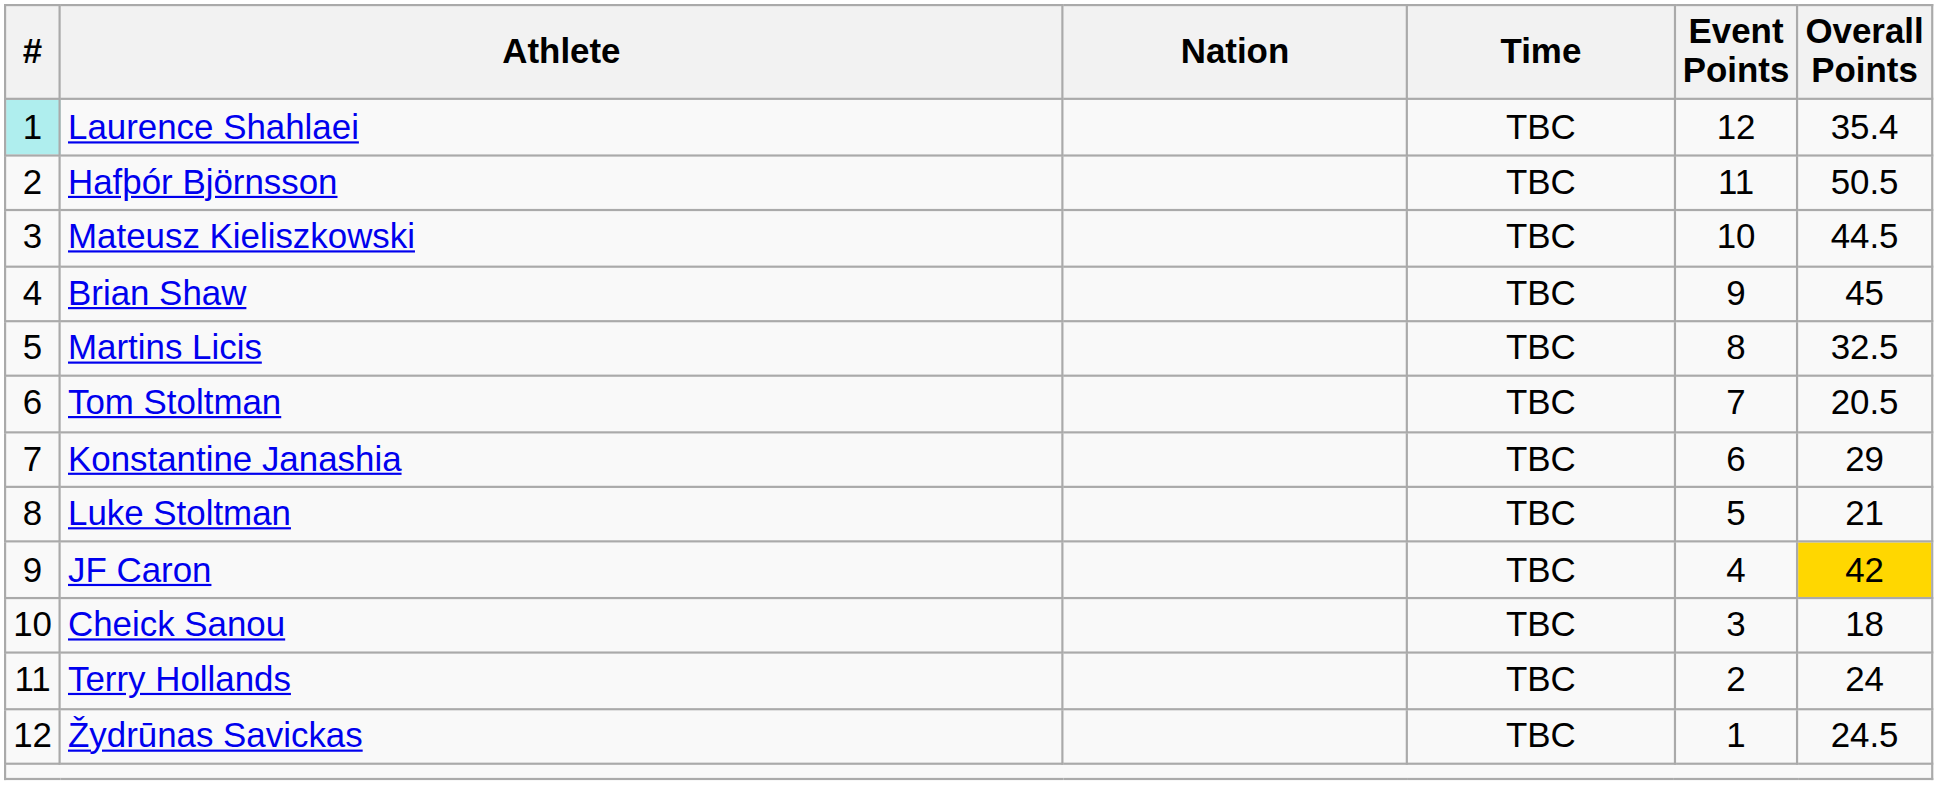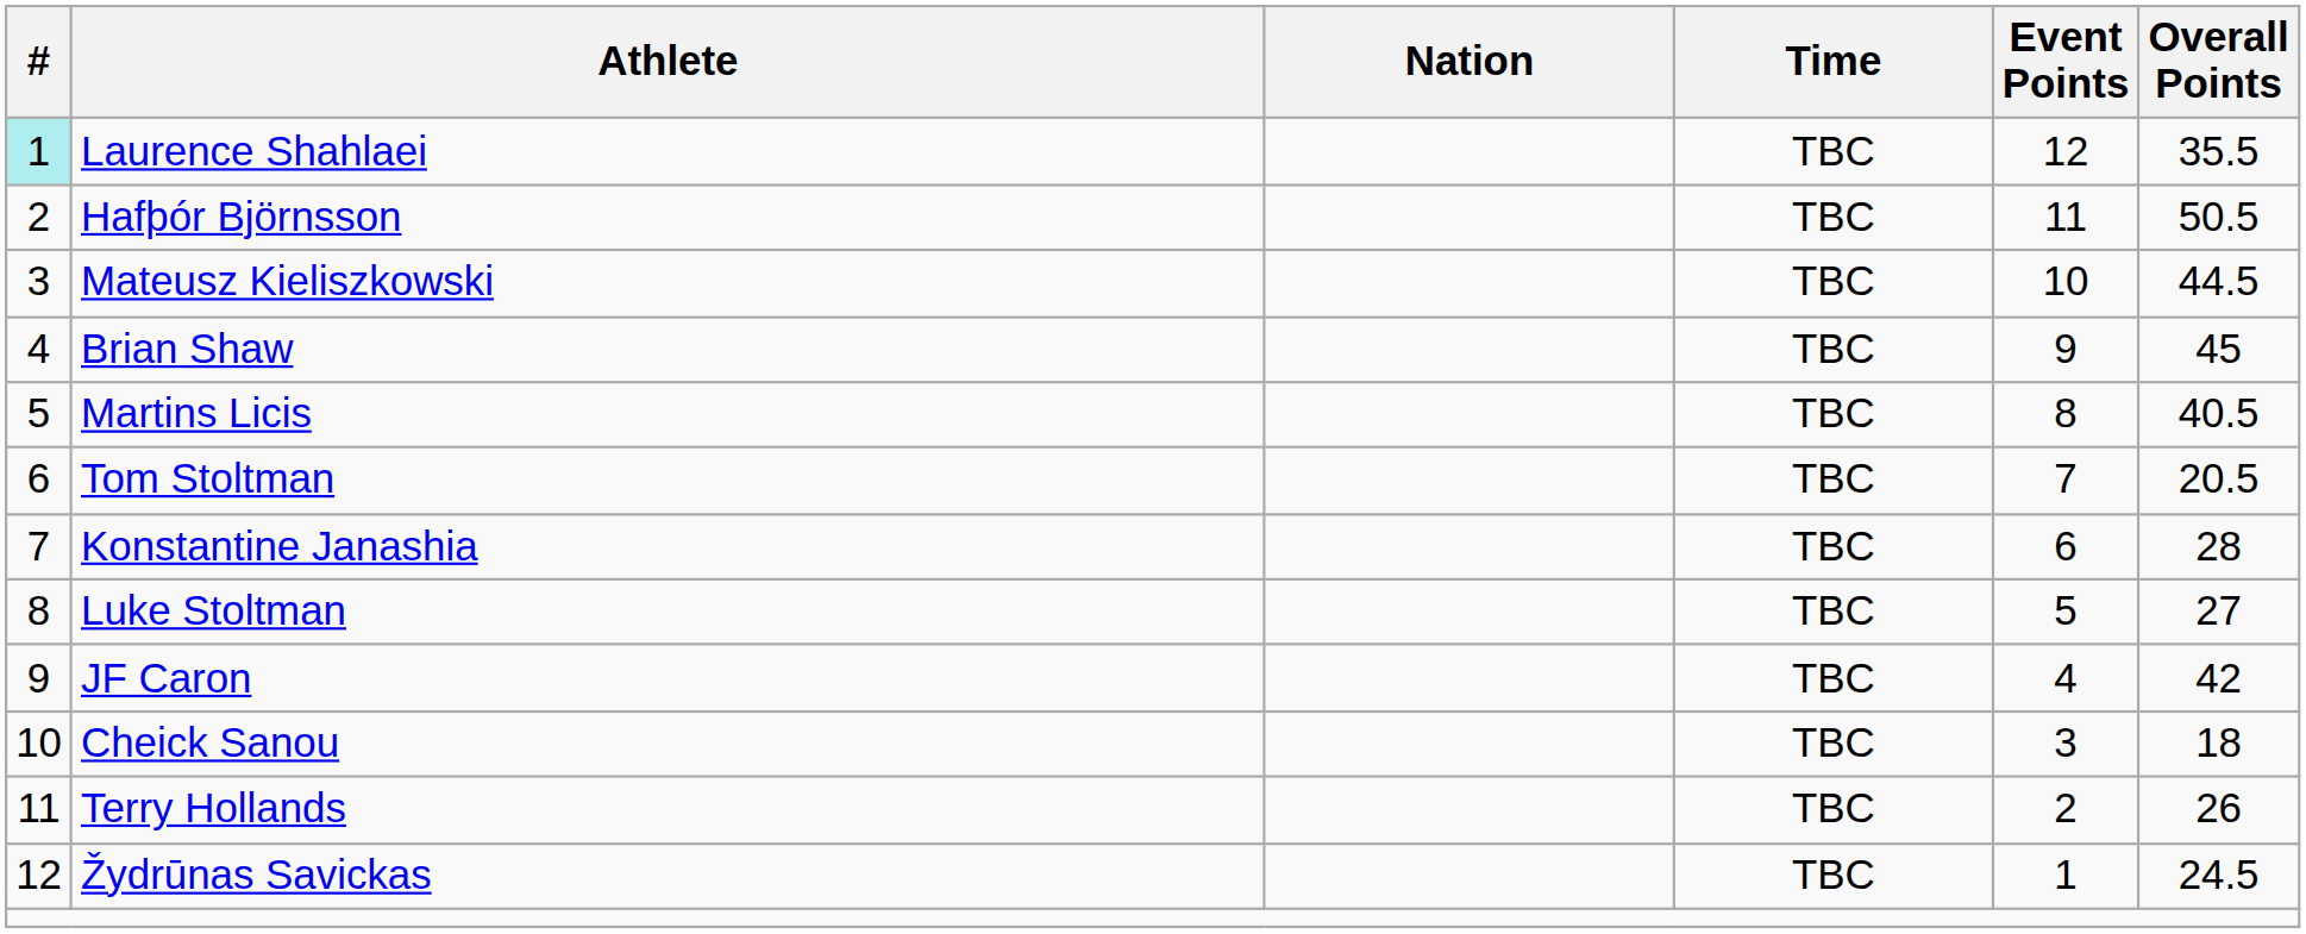 <table class="wikitable sortable" style="text-align:center;width: 70%;">
 <tr>
 <th scope="col" style="width: 10px;">#</th>
 <th scope="col">Athlete</th>
 <th scope="col">Nation</th>
 <th scope="col">Time</th>
 <th scope="col" style="width: 10px;">Event Points</th>
 <th scope="col" style="width: 10px;">Overall Points</th>
 </tr>
 <tr>
 <td style="background: paleturquoise;">1</td>
 <td align=left><a href='#'>Laurence Shahlaei</a></td>
 <td align=left></td>
 <td>TBC</td>
 <td>12</td>
-<td>35.4</td>
+<td>35.5</td>
 </tr>
 <tr>
 <td>2</td>
 <td align=left><a href='#'>Hafþór Björnsson</a></td>
 <td align=left></td>
 <td>TBC</td>
 <td>11</td>
 <td>50.5</td>
 </tr>
 <tr>
 <td>3</td>
 <td align=left><a href='#'>Mateusz Kieliszkowski</a></td>
 <td align=left></td>
 <td>TBC</td>
 <td>10</td>
 <td>44.5</td>
 </tr>
 <tr>
 <td>4</td>
 <td align=left><a href='#'>Brian Shaw</a></td>
 <td align=left></td>
 <td>TBC</td>
 <td>9</td>
 <td>45</td>
 </tr>
 <tr>
 <td>5</td>
 <td align=left><a href='#'>Martins Licis</a></td>
 <td align=left></td>
 <td>TBC</td>
 <td>8</td>
-<td>32.5</td>
+<td>40.5</td>
 </tr>
 <tr>
 <td>6</td>
 <td align=left><a href='#'>Tom Stoltman</a></td>
 <td align=left></td>
 <td>TBC</td>
 <td>7</td>
 <td>20.5</td>
 </tr>
 <tr>
 <td>7</td>
 <td align=left><a href='#'>Konstantine Janashia</a></td>
 <td align=left></td>
 <td>TBC</td>
 <td>6</td>
-<td>29</td>
+<td>28</td>
 </tr>
 <tr>
 <td>8</td>
 <td align=left><a href='#'>Luke Stoltman</a></td>
 <td align=left></td>
 <td>TBC</td>
 <td>5</td>
-<td>21</td>
+<td>27</td>
 </tr>
 <tr>
 <td>9</td>
 <td align=left><a href='#'>JF Caron</a></td>
 <td align=left></td>
 <td>TBC</td>
 <td>4</td>
-<td style="background: gold;">42</td>
+<td>42</td>
 </tr>
 <tr>
 <td>10</td>
 <td align=left><a href='#'>Cheick Sanou</a></td>
 <td align=left></td>
 <td>TBC</td>
 <td>3</td>
 <td>18</td>
 </tr>
 <tr>
 <td>11</td>
 <td align=left><a href='#'>Terry Hollands</a></td>
 <td align=left></td>
 <td>TBC</td>
 <td>2</td>
-<td>24</td>
+<td>26</td>
 </tr>
 <tr>
 <td>12</td>
 <td align=left><a href='#'>Žydrūnas Savickas</a></td>
 <td align=left></td>
 <td>TBC</td>
 <td>1</td>
 <td>24.5</td>
 </tr>
 <tr class="sortbottom">
 <td colspan="6"></td>
 </tr>
 </table>
